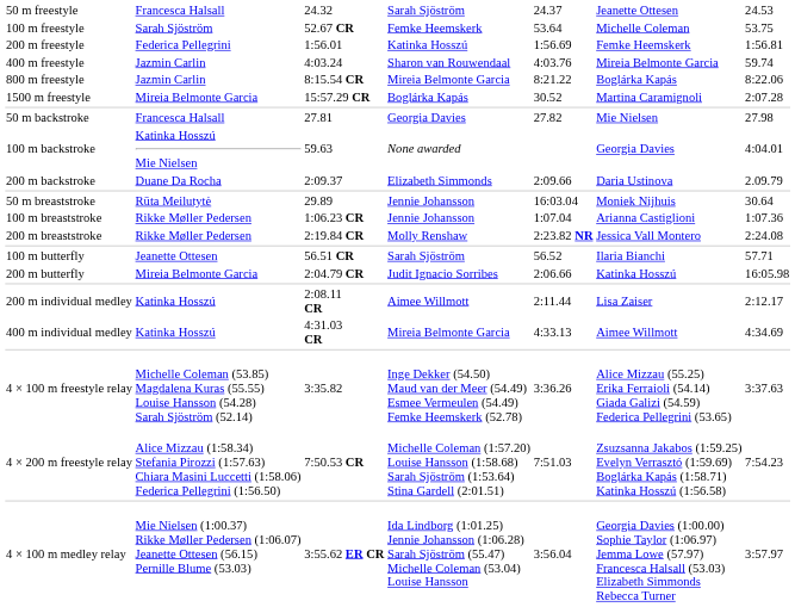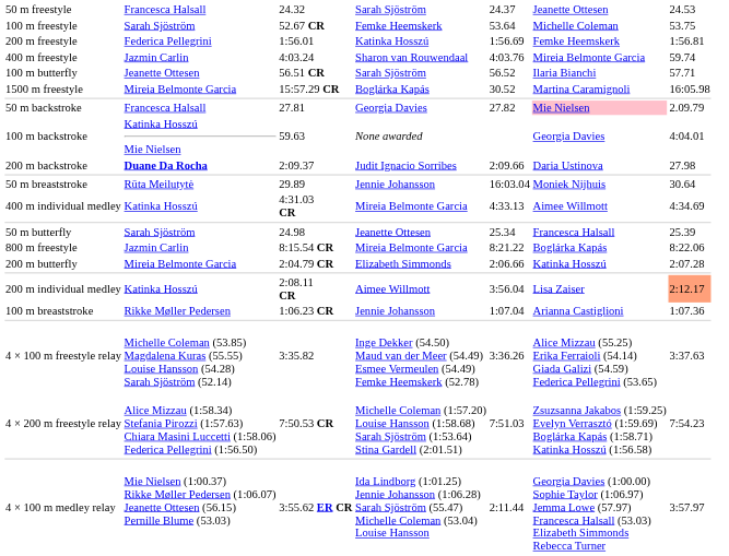 <table>
 <tr>
 <td>50 m freestyle<br></td>
 <td><a href='#'>Francesca Halsall</a><br></td>
 <td>24.32</td>
 <td><a href='#'>Sarah Sjöström</a><br></td>
 <td>24.37</td>
 <td><a href='#'>Jeanette Ottesen</a><br></td>
 <td>24.53</td>
 </tr>
 <tr>
 <td>100 m freestyle<br></td>
 <td><a href='#'>Sarah Sjöström</a><br></td>
 <td>52.67 <strong>CR</strong></td>
 <td><a href='#'>Femke Heemskerk</a><br></td>
 <td>53.64</td>
 <td><a href='#'>Michelle Coleman</a><br></td>
 <td>53.75</td>
 </tr>
 <tr>
 <td>200 m freestyle<br></td>
 <td><a href='#'>Federica Pellegrini</a><br></td>
 <td>1:56.01</td>
 <td><a href='#'>Katinka Hosszú</a><br></td>
 <td>1:56.69</td>
 <td><a href='#'>Femke Heemskerk</a><br></td>
 <td>1:56.81</td>
 </tr>
 <tr>
 <td>400 m freestyle<br></td>
 <td><a href='#'>Jazmin Carlin</a><br></td>
 <td>4:03.24</td>
 <td><a href='#'>Sharon van Rouwendaal</a><br></td>
 <td>4:03.76</td>
 <td><a href='#'>Mireia Belmonte Garcia</a><br></td>
 <td>59.74</td>
 </tr>
 <tr>
-<td>800 m freestyle<br></td>
-<td><a href='#'>Jazmin Carlin</a><br></td>
-<td>8:15.54 <strong>CR</strong></td>
-<td><a href='#'>Mireia Belmonte Garcia</a><br></td>
-<td>8:21.22</td>
-<td><a href='#'>Boglárka Kapás</a><br></td>
-<td>8:22.06</td>
+<td>100 m butterfly<br></td>
+<td><a href='#'>Jeanette Ottesen</a><br></td>
+<td>56.51 <strong>CR</strong></td>
+<td><a href='#'>Sarah Sjöström</a><br></td>
+<td>56.52</td>
+<td><a href='#'>Ilaria Bianchi</a><br></td>
+<td>57.71</td>
 </tr>
 <tr>
 <td>1500 m freestyle<br></td>
 <td><a href='#'>Mireia Belmonte Garcia</a><br></td>
 <td>15:57.29 <strong>CR</strong></td>
 <td><a href='#'>Boglárka Kapás</a><br></td>
 <td>30.52</td>
 <td><a href='#'>Martina Caramignoli</a><br></td>
-<td>2:07.28</td>
+<td>16:05.98</td>
 </tr>
 <tr bgcolor=#DDDDDD>
 <td colspan=7></td>
 </tr>
 <tr>
 <td>50 m backstroke<br></td>
 <td><a href='#'>Francesca Halsall</a><br></td>
 <td>27.81</td>
 <td><a href='#'>Georgia Davies</a><br></td>
 <td>27.82</td>
-<td><a href='#'>Mie Nielsen</a><br></td>
-<td>27.98</td>
+<td style="background: pink;"><a href='#'>Mie Nielsen</a><br></td>
+<td>2.09.79</td>
 </tr>
 <tr>
 <td>100 m backstroke<br></td>
 <td><a href='#'>Katinka Hosszú</a><br><hr><a href='#'>Mie Nielsen</a><br></td>
 <td>59.63</td>
 <td colspan=2><em>None awarded</em></td>
 <td><a href='#'>Georgia Davies</a><br></td>
 <td>4:04.01</td>
 </tr>
 <tr>
 <td>200 m backstroke<br></td>
-<td><a href='#'>Duane Da Rocha</a><br></td>
+<td><strong><a href='#'>Duane Da Rocha</a><br></strong></td>
 <td>2:09.37</td>
-<td><a href='#'>Elizabeth Simmonds</a><br></td>
+<td><a href='#'>Judit Ignacio Sorribes</a><br></td>
 <td>2:09.66</td>
 <td><a href='#'>Daria Ustinova</a><br></td>
-<td>2.09.79</td>
+<td>27.98</td>
 </tr>
 <tr bgcolor=#DDDDDD>
 <td colspan=7></td>
 </tr>
 <tr>
 <td>50 m breaststroke<br></td>
 <td><a href='#'>Rūta Meilutytė</a><br></td>
 <td>29.89</td>
 <td><a href='#'>Jennie Johansson</a><br></td>
 <td>16:03.04</td>
 <td><a href='#'>Moniek Nijhuis</a><br></td>
 <td>30.64</td>
 </tr>
 <tr>
-<td>100 m breaststroke<br></td>
-<td><a href='#'>Rikke Møller Pedersen</a><br></td>
-<td>1:06.23 <strong>CR</strong></td>
-<td><a href='#'>Jennie Johansson</a><br></td>
-<td>1:07.04</td>
-<td><a href='#'>Arianna Castiglioni</a><br></td>
-<td>1:07.36</td>
-</tr>
-<tr>
-<td>200 m breaststroke<br></td>
-<td><a href='#'>Rikke Møller Pedersen</a><br></td>
-<td>2:19.84 <strong>CR</strong></td>
-<td><a href='#'>Molly Renshaw</a><br></td>
-<td>2:23.82 <strong><a href='#'>NR</a></strong></td>
-<td><a href='#'>Jessica Vall Montero</a><br></td>
-<td>2:24.08</td>
+<td>400 m individual medley<br></td>
+<td><a href='#'>Katinka Hosszú</a><br></td>
+<td>4:31.03<br><strong>CR</strong></td>
+<td><a href='#'>Mireia Belmonte Garcia</a><br></td>
+<td>4:33.13</td>
+<td><a href='#'>Aimee Willmott</a><br></td>
+<td>4:34.69</td>
 </tr>
 <tr bgcolor=#DDDDDD>
 <td colspan=7></td>
 </tr>
 <tr>
-<td>100 m butterfly<br></td>
+<td>50 m butterfly<br></td>
+<td><a href='#'>Sarah Sjöström</a><br></td>
+<td>24.98</td>
 <td><a href='#'>Jeanette Ottesen</a><br></td>
-<td>56.51 <strong>CR</strong></td>
-<td><a href='#'>Sarah Sjöström</a><br></td>
-<td>56.52</td>
-<td><a href='#'>Ilaria Bianchi</a><br></td>
-<td>57.71</td>
+<td>25.34</td>
+<td><a href='#'>Francesca Halsall</a><br></td>
+<td>25.39</td>
+</tr>
+<tr>
+<td>800 m freestyle<br></td>
+<td><a href='#'>Jazmin Carlin</a><br></td>
+<td>8:15.54 <strong>CR</strong></td>
+<td><a href='#'>Mireia Belmonte Garcia</a><br></td>
+<td>8:21.22</td>
+<td><a href='#'>Boglárka Kapás</a><br></td>
+<td>8:22.06</td>
 </tr>
 <tr>
 <td>200 m butterfly<br></td>
 <td><a href='#'>Mireia Belmonte Garcia</a><br></td>
 <td>2:04.79 <strong>CR</strong></td>
-<td><a href='#'>Judit Ignacio Sorribes</a><br></td>
+<td><a href='#'>Elizabeth Simmonds</a><br></td>
 <td>2:06.66</td>
 <td><a href='#'>Katinka Hosszú</a><br></td>
-<td>16:05.98</td>
+<td>2:07.28</td>
 </tr>
 <tr bgcolor=#DDDDDD>
 <td colspan=7></td>
 </tr>
 <tr>
 <td>200 m individual medley<br></td>
 <td><a href='#'>Katinka Hosszú</a><br></td>
 <td>2:08.11<br><strong>CR</strong></td>
 <td><a href='#'>Aimee Willmott</a><br></td>
-<td>2:11.44</td>
+<td>3:56.04</td>
 <td><a href='#'>Lisa Zaiser</a><br></td>
-<td>2:12.17</td>
+<td style="background: lightsalmon;">2:12.17</td>
 </tr>
 <tr>
-<td>400 m individual medley<br></td>
-<td><a href='#'>Katinka Hosszú</a><br></td>
-<td>4:31.03<br><strong>CR</strong></td>
-<td><a href='#'>Mireia Belmonte Garcia</a><br></td>
-<td>4:33.13</td>
-<td><a href='#'>Aimee Willmott</a><br></td>
-<td>4:34.69</td>
+<td>100 m breaststroke<br></td>
+<td><a href='#'>Rikke Møller Pedersen</a><br></td>
+<td>1:06.23 <strong>CR</strong></td>
+<td><a href='#'>Jennie Johansson</a><br></td>
+<td>1:07.04</td>
+<td><a href='#'>Arianna Castiglioni</a><br></td>
+<td>1:07.36</td>
 </tr>
 <tr bgcolor=#DDDDDD>
 <td colspan=7></td>
 </tr>
 <tr>
 <td>4 × 100 m freestyle relay<br></td>
 <td valign=top><br><a href='#'>Michelle Coleman</a> (53.85)<br><a href='#'>Magdalena Kuras</a> (55.55)<br><a href='#'>Louise Hansson</a> (54.28)<br><a href='#'>Sarah Sjöström</a> (52.14)</td>
 <td>3:35.82</td>
 <td valign=top><br><a href='#'>Inge Dekker</a> (54.50)<br><a href='#'>Maud van der Meer</a> (54.49)<br><a href='#'>Esmee Vermeulen</a> (54.49)<br><a href='#'>Femke Heemskerk</a> (52.78)</td>
 <td>3:36.26</td>
 <td valign=top><br><a href='#'>Alice Mizzau</a> (55.25)<br><a href='#'>Erika Ferraioli</a> (54.14)<br><a href='#'>Giada Galizi</a> (54.59)<br><a href='#'>Federica Pellegrini</a> (53.65)</td>
 <td>3:37.63</td>
 </tr>
 <tr>
 <td>4 × 200 m freestyle relay<br></td>
 <td valign=top><br><a href='#'>Alice Mizzau</a> (1:58.34)<br><a href='#'>Stefania Pirozzi</a> (1:57.63)<br><a href='#'>Chiara Masini Luccetti</a> (1:58.06)<br><a href='#'>Federica Pellegrini</a> (1:56.50)</td>
 <td>7:50.53 <strong>CR</strong></td>
 <td valign=top><br><a href='#'>Michelle Coleman</a> (1:57.20)<br><a href='#'>Louise Hansson</a> (1:58.68)<br><a href='#'>Sarah Sjöström</a> (1:53.64)<br><a href='#'>Stina Gardell</a> (2:01.51)</td>
 <td>7:51.03</td>
 <td valign=top><br><a href='#'>Zsuzsanna Jakabos</a> (1:59.25)<br><a href='#'>Evelyn Verrasztó</a> (1:59.69)<br><a href='#'>Boglárka Kapás</a> (1:58.71)<br><a href='#'>Katinka Hosszú</a> (1:56.58)</td>
 <td>7:54.23</td>
 </tr>
 <tr bgcolor=#DDDDDD>
 <td colspan=7></td>
 </tr>
 <tr>
 <td>4 × 100 m medley relay<br></td>
 <td valign=top><br><a href='#'>Mie Nielsen</a> (1:00.37)<br><a href='#'>Rikke Møller Pedersen</a> (1:06.07)<br><a href='#'>Jeanette Ottesen</a> (56.15)<br><a href='#'>Pernille Blume</a> (53.03)</td>
 <td>3:55.62 <strong><a href='#'>ER</a> CR</strong></td>
 <td valign=top><br><a href='#'>Ida Lindborg</a> (1:01.25)<br><a href='#'>Jennie Johansson</a> (1:06.28)<br><a href='#'>Sarah Sjöström</a> (55.47)<br><a href='#'>Michelle Coleman</a> (53.04)<br><a href='#'>Louise Hansson</a></td>
-<td>3:56.04</td>
+<td>2:11.44</td>
 <td valign=top><br><a href='#'>Georgia Davies</a> (1:00.00)<br><a href='#'>Sophie Taylor</a> (1:06.97)<br><a href='#'>Jemma Lowe</a> (57.97)<br><a href='#'>Francesca Halsall</a> (53.03)<br><a href='#'>Elizabeth Simmonds</a><br><a href='#'>Rebecca Turner</a></td>
 <td>3:57.97</td>
 </tr>
 </table>
